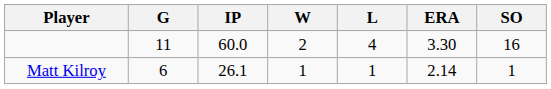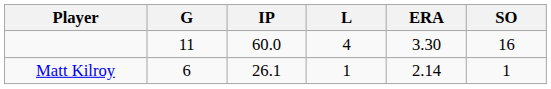 <table class="wikitable sortable">
 <tr>
 <th bgcolor="#DDDDFF" width="16%">Player</th>
 <th bgcolor="#DDDDFF" width="9%">G</th>
 <th bgcolor="#DDDDFF" width="9%">IP</th>
-<th bgcolor="#DDDDFF" width="9%">W</th>
 <th bgcolor="#DDDDFF" width="9%">L</th>
 <th bgcolor="#DDDDFF" width="9%">ERA</th>
 <th bgcolor="#DDDDFF" width="9%">SO</th>
 </tr>
 <tr align="center">
 <td></td>
 <td>11</td>
 <td>60.0</td>
-<td>2</td>
 <td>4</td>
 <td>3.30</td>
 <td>16</td>
 </tr>
 <tr align=center>
 <td><a href='#'>Matt Kilroy</a></td>
 <td>6</td>
 <td>26.1</td>
 <td>1</td>
-<td>1</td>
 <td>2.14</td>
 <td>1</td>
 </tr>
 </table>
